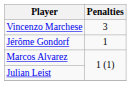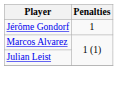 <table class="wikitable">
 <tr>
 <th>Player</th>
 <th>Penalties</th>
-</tr>
-<tr>
-<td> <a href='#'>Vincenzo Marchese</a></td>
-<td align=center>3</td>
 </tr>
 <tr>
 <td> <a href='#'>Jérôme Gondorf</a></td>
 <td align=center>1</td>
 </tr>
 <tr>
 <td> <a href='#'>Marcos Alvarez</a></td>
 <td rowspan="2" align=center>1 (1)</td>
 </tr>
 <tr>
 <td> <a href='#'>Julian Leist</a></td>
 </tr>
 <tr>
 </tr>
 </table>
